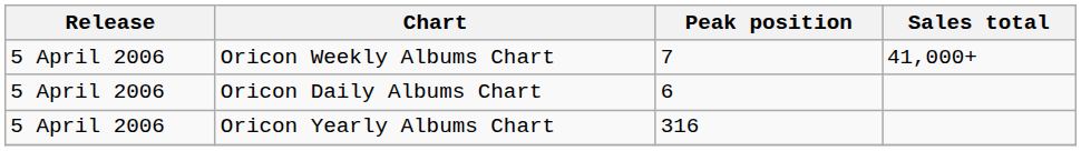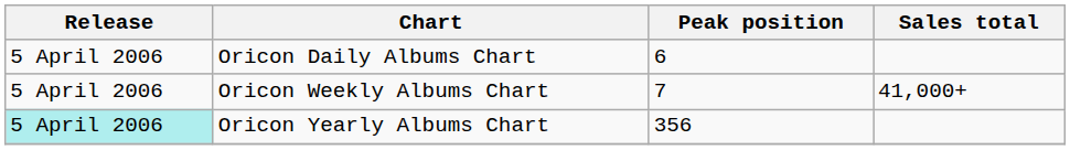 <table class="wikitable" width="650px">
 <tr>
 <th>Release</th>
 <th>Chart</th>
 <th>Peak position</th>
 <th>Sales total</th>
 </tr>
 <tr>
 <td>5 April 2006</td>
-<td>Oricon Weekly Albums Chart</td>
-<td>7</td>
-<td>41,000+</td>
-</tr>
-<tr>
-<td>5 April 2006</td>
 <td>Oricon Daily Albums Chart</td>
 <td>6</td>
 <td></td>
 </tr>
 <tr>
 <td>5 April 2006</td>
+<td>Oricon Weekly Albums Chart</td>
+<td>7</td>
+<td>41,000+</td>
+</tr>
+<tr>
+<td style="background: paleturquoise;">5 April 2006</td>
 <td>Oricon Yearly Albums Chart</td>
-<td>316</td>
+<td>356</td>
 <td></td>
 </tr>
 <tr>
 </tr>
 </table>
